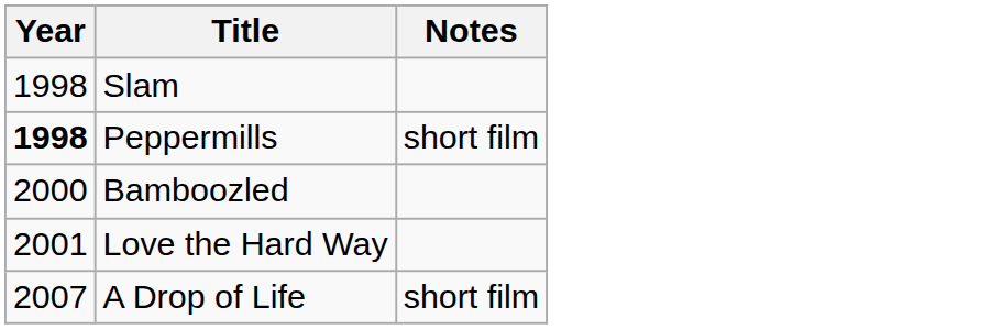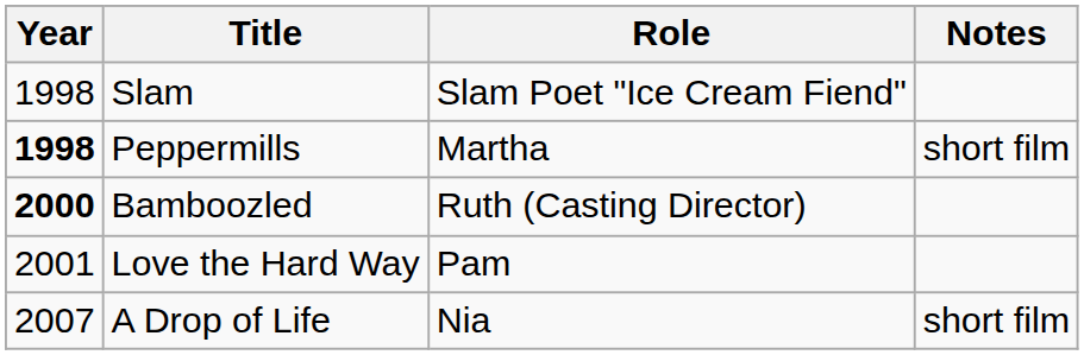 <table class="wikitable">
 <tr>
 <th>Year</th>
 <th>Title</th>
+<th>Role</th>
 <th>Notes</th>
 </tr>
 <tr>
 <td>1998</td>
 <td>Slam</td>
+<td>Slam Poet "Ice Cream Fiend"</td>
 <td></td>
 </tr>
 <tr>
 <td><strong>1998</strong></td>
 <td>Peppermills</td>
+<td>Martha</td>
 <td>short film</td>
 </tr>
 <tr>
-<td>2000</td>
+<td><strong>2000</strong></td>
 <td>Bamboozled</td>
+<td>Ruth (Casting Director)</td>
 <td></td>
 </tr>
 <tr>
 <td>2001</td>
 <td>Love the Hard Way</td>
+<td>Pam</td>
 <td></td>
 </tr>
 <tr>
 <td>2007</td>
 <td>A Drop of Life</td>
+<td>Nia</td>
 <td>short film</td>
 </tr>
 </table>
